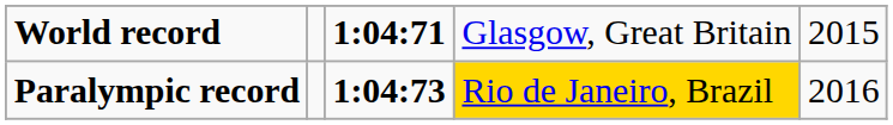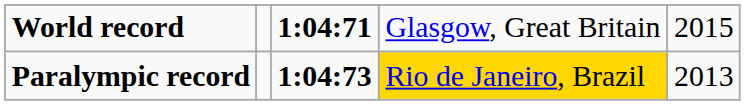 <table class="wikitable">
 <tr>
 <td><strong>World record</strong></td>
 <td></td>
 <td><strong>1:04:71</strong></td>
 <td><a href='#'>Glasgow</a>, Great Britain</td>
 <td>2015</td>
 </tr>
 <tr>
 <td><strong>Paralympic record</strong></td>
 <td></td>
 <td><strong>1:04:73</strong></td>
 <td style="background: gold;"><a href='#'>Rio de Janeiro</a>, Brazil</td>
-<td>2016</td>
+<td>2013</td>
 </tr>
 </table>
